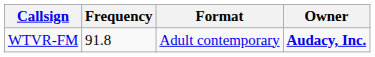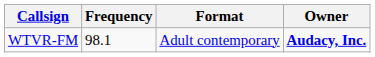 <table class="wikitable">
 <tr>
 <th><a href='#'>Callsign</a></th>
 <th>Frequency</th>
 <th>Format</th>
 <th>Owner</th>
 </tr>
 <tr>
 <td><a href='#'>WTVR-FM</a></td>
-<td>91.8</td>
+<td>98.1</td>
 <td><a href='#'>Adult contemporary</a></td>
 <td><strong><a href='#'>Audacy, Inc.</a></strong></td>
 </tr>
 </table>
